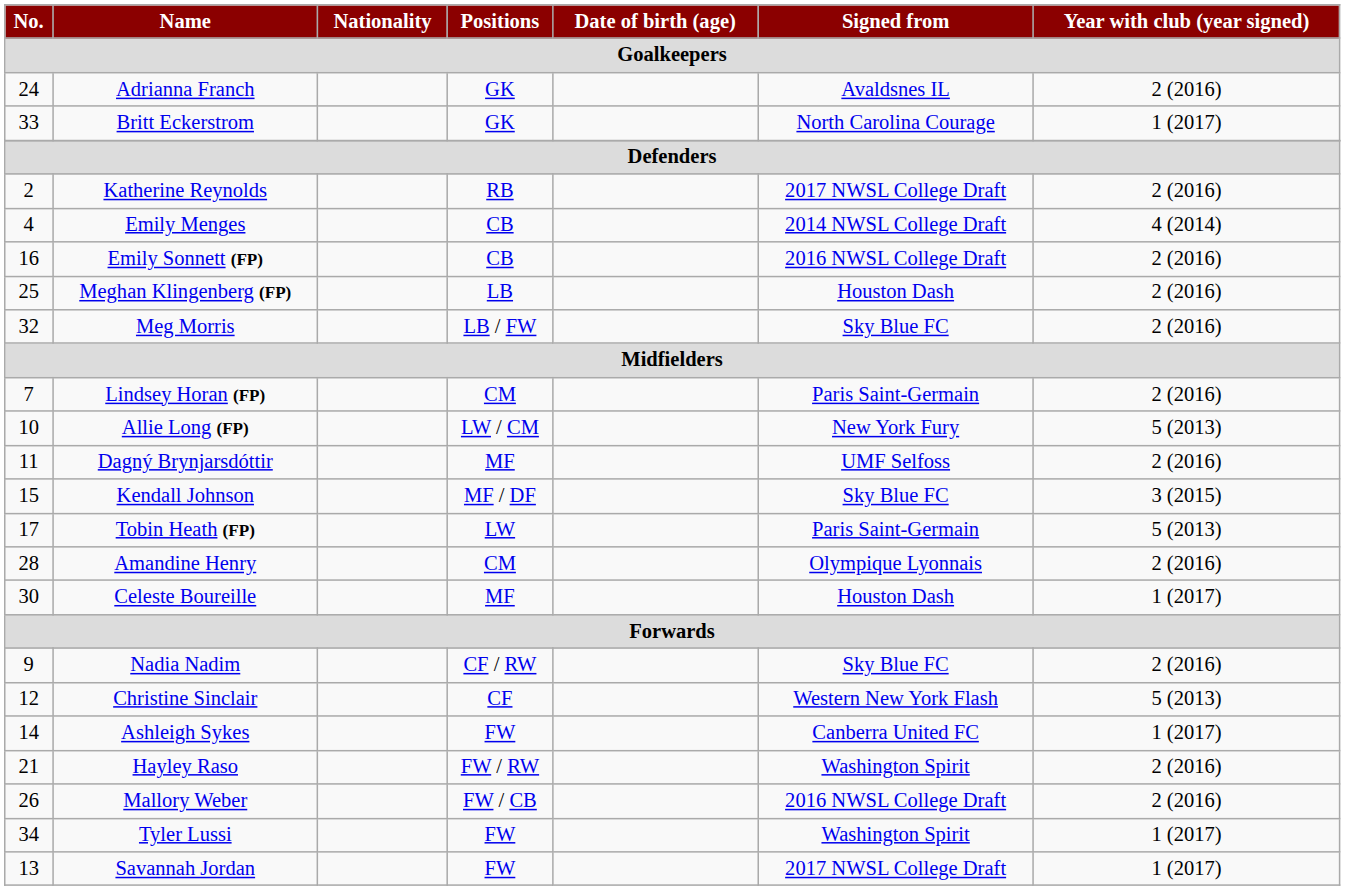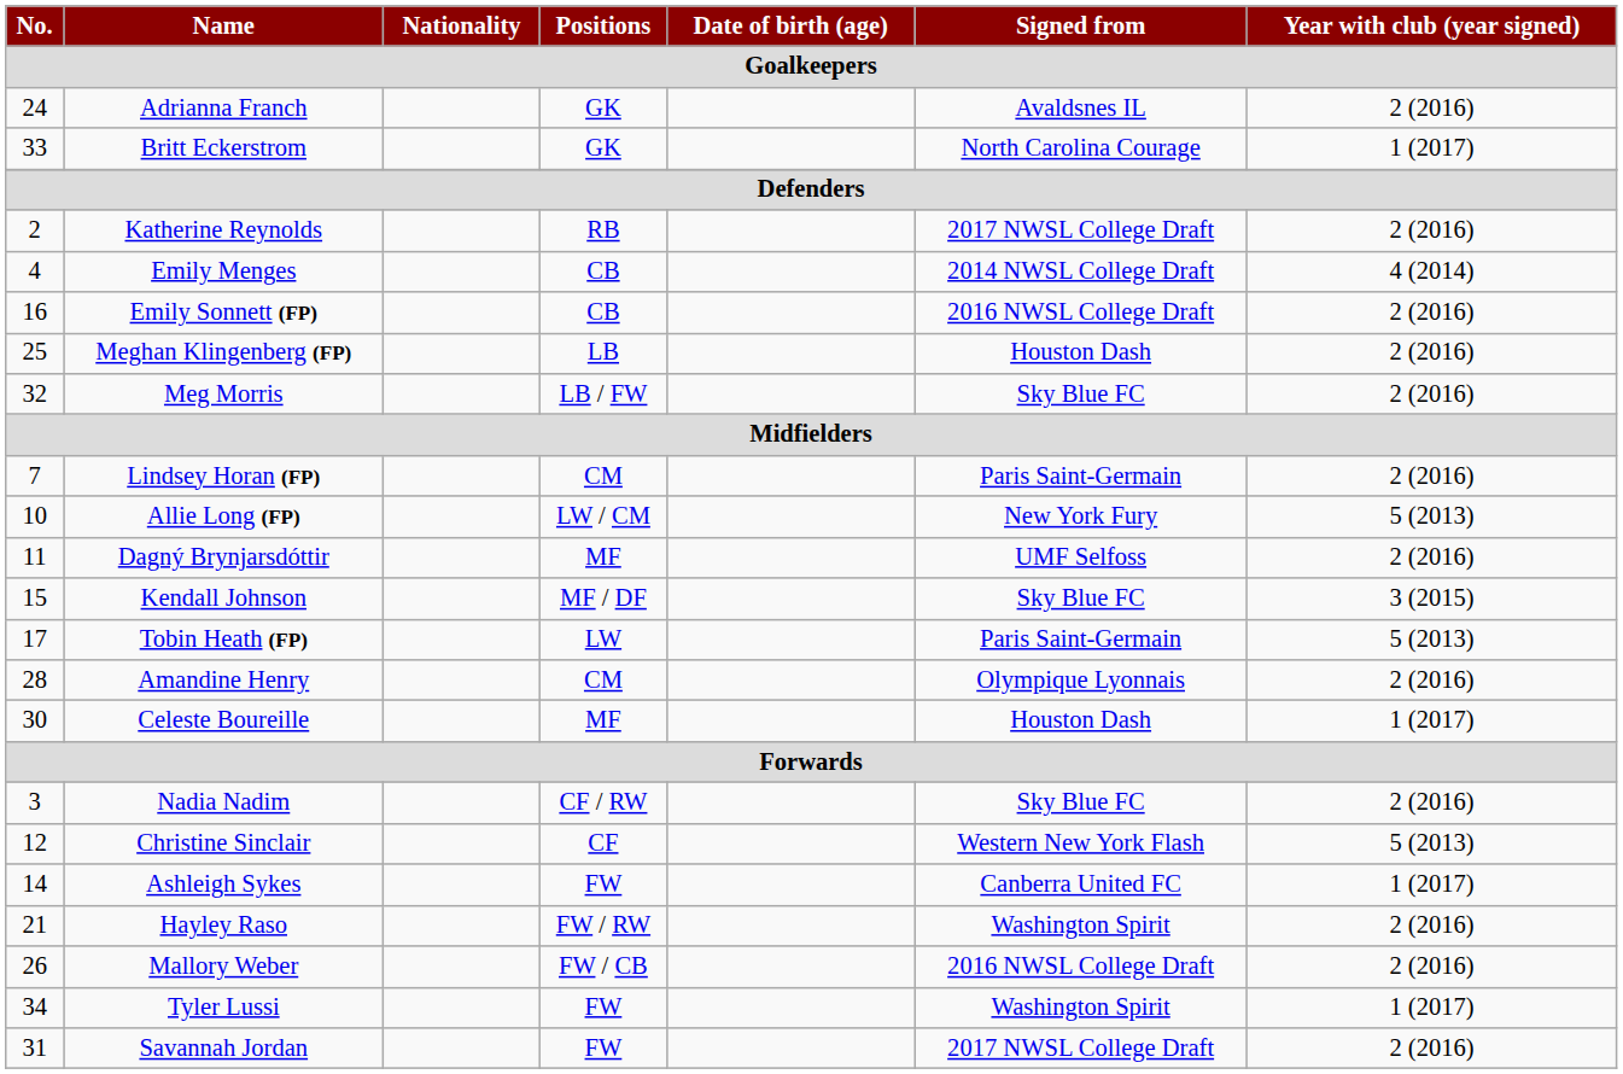 <table class="wikitable sortable" style="text-align:center; font-size:85%; width:70%;">
 <tr>
 <th style="background:#8B0000; color:white; text-align:center;">No.</th>
 <th style="background:#8B0000; color:white; text-align:center;">Name</th>
 <th style="background:#8B0000; color:white; text-align:center;">Nationality</th>
 <th style="background:#8B0000; color:white; text-align:center;">Positions</th>
 <th style="background:#8B0000; color:white; text-align:center;">Date of birth (age)</th>
 <th style="background:#8B0000; color:white; text-align:center;">Signed from</th>
 <th style="background:#8B0000; color:white; text-align:center;">Year with club (year signed)</th>
 </tr>
 <tr>
 <th colspan="7" style="background:#dcdcdc; text-align:center">Goalkeepers</th>
 </tr>
 <tr>
 <td>24</td>
 <td><a href='#'>Adrianna Franch</a></td>
 <td></td>
 <td><a href='#'>GK</a></td>
 <td></td>
 <td> <a href='#'>Avaldsnes IL</a></td>
 <td>2 (2016)</td>
 </tr>
 <tr>
 <td>33</td>
 <td><a href='#'>Britt Eckerstrom</a></td>
 <td></td>
 <td><a href='#'>GK</a></td>
 <td></td>
 <td> <a href='#'>North Carolina Courage</a></td>
 <td>1 (2017)</td>
 </tr>
 <tr>
 </tr>
 <tr>
 <th colspan="7" style="background:#dcdcdc; text-align:center">Defenders</th>
 </tr>
 <tr>
 <td>2</td>
 <td><a href='#'>Katherine Reynolds</a></td>
 <td></td>
 <td><a href='#'>RB</a></td>
 <td></td>
 <td><a href='#'>2017 NWSL College Draft</a></td>
 <td>2 (2016)</td>
 </tr>
 <tr>
 <td>4</td>
 <td><a href='#'>Emily Menges</a></td>
 <td></td>
 <td><a href='#'>CB</a></td>
 <td></td>
 <td><a href='#'>2014 NWSL College Draft</a></td>
 <td>4 (2014)</td>
 </tr>
 <tr>
 <td>16</td>
 <td><a href='#'>Emily Sonnett</a> <small><strong>(FP)</strong></small></td>
 <td></td>
 <td><a href='#'>CB</a></td>
 <td></td>
 <td><a href='#'>2016 NWSL College Draft</a></td>
 <td>2 (2016)</td>
 </tr>
 <tr>
 <td>25</td>
 <td><a href='#'>Meghan Klingenberg</a> <small><strong>(FP)</strong></small></td>
 <td></td>
 <td><a href='#'>LB</a></td>
 <td></td>
 <td> <a href='#'>Houston Dash</a></td>
 <td>2 (2016)</td>
 </tr>
 <tr>
 <td>32</td>
 <td><a href='#'>Meg Morris</a></td>
 <td></td>
 <td><a href='#'>LB</a> / <a href='#'>FW</a></td>
 <td></td>
 <td> <a href='#'>Sky Blue FC</a></td>
 <td>2 (2016)</td>
 </tr>
 <tr>
 <th colspan="7" style="background:#dcdcdc; text-align:center">Midfielders</th>
 </tr>
 <tr>
 <td>7</td>
 <td><a href='#'>Lindsey Horan</a> <small><strong>(FP)</strong></small></td>
 <td></td>
 <td><a href='#'>CM</a></td>
 <td></td>
 <td> <a href='#'>Paris Saint-Germain</a></td>
 <td>2 (2016)</td>
 </tr>
 <tr>
 <td>10</td>
 <td><a href='#'>Allie Long</a> <small><strong>(FP)</strong></small></td>
 <td></td>
 <td><a href='#'>LW</a> / <a href='#'>CM</a></td>
 <td></td>
 <td> <a href='#'>New York Fury</a></td>
 <td>5 (2013)</td>
 </tr>
 <tr>
 <td>11</td>
 <td><a href='#'>Dagný Brynjarsdóttir</a></td>
 <td></td>
 <td><a href='#'>MF</a></td>
 <td></td>
 <td> <a href='#'>UMF Selfoss</a></td>
 <td>2 (2016)</td>
 </tr>
 <tr>
 <td>15</td>
 <td><a href='#'>Kendall Johnson</a></td>
 <td></td>
 <td><a href='#'>MF</a> / <a href='#'>DF</a></td>
 <td></td>
 <td> <a href='#'>Sky Blue FC</a></td>
 <td>3 (2015)</td>
 </tr>
 <tr>
 <td>17</td>
 <td><a href='#'>Tobin Heath</a> <small><strong>(FP)</strong></small></td>
 <td></td>
 <td><a href='#'>LW</a></td>
 <td></td>
 <td> <a href='#'>Paris Saint-Germain</a></td>
 <td>5 (2013)</td>
 </tr>
 <tr>
 <td>28</td>
 <td><a href='#'>Amandine Henry</a></td>
 <td></td>
 <td><a href='#'>CM</a></td>
 <td></td>
 <td> <a href='#'>Olympique Lyonnais</a></td>
 <td>2 (2016)</td>
 </tr>
 <tr>
 <td>30</td>
 <td><a href='#'>Celeste Boureille</a></td>
 <td></td>
 <td><a href='#'>MF</a></td>
 <td></td>
 <td> <a href='#'>Houston Dash</a></td>
 <td>1 (2017)</td>
 </tr>
 <tr>
 <th colspan="7" style="background:#dcdcdc; text-align:center">Forwards</th>
 </tr>
 <tr>
-<td>9</td>
+<td>3</td>
 <td><a href='#'>Nadia Nadim</a></td>
 <td></td>
 <td><a href='#'>CF</a> / <a href='#'>RW</a></td>
 <td></td>
 <td> <a href='#'>Sky Blue FC</a></td>
 <td>2 (2016)</td>
 </tr>
 <tr>
 <td>12</td>
 <td><a href='#'>Christine Sinclair</a></td>
 <td></td>
 <td><a href='#'>CF</a></td>
 <td></td>
 <td> <a href='#'>Western New York Flash</a></td>
 <td>5 (2013)</td>
 </tr>
 <tr>
 <td>14</td>
 <td><a href='#'>Ashleigh Sykes</a></td>
 <td></td>
 <td><a href='#'>FW</a></td>
 <td></td>
 <td> <a href='#'>Canberra United FC</a></td>
 <td>1 (2017)</td>
 </tr>
 <tr>
 <td>21</td>
 <td><a href='#'>Hayley Raso</a></td>
 <td></td>
 <td><a href='#'>FW</a> / <a href='#'>RW</a></td>
 <td></td>
 <td> <a href='#'>Washington Spirit</a></td>
 <td>2 (2016)</td>
 </tr>
 <tr>
 <td>26</td>
 <td><a href='#'>Mallory Weber</a></td>
 <td></td>
 <td><a href='#'>FW</a> / <a href='#'>CB</a></td>
 <td></td>
 <td><a href='#'>2016 NWSL College Draft</a></td>
 <td>2 (2016)</td>
 </tr>
 <tr>
 <td>34</td>
 <td><a href='#'>Tyler Lussi</a></td>
 <td></td>
 <td><a href='#'>FW</a></td>
 <td></td>
 <td> <a href='#'>Washington Spirit</a></td>
 <td>1 (2017)</td>
 </tr>
 <tr>
-<td>13</td>
+<td>31</td>
 <td><a href='#'>Savannah Jordan</a></td>
 <td></td>
 <td><a href='#'>FW</a></td>
 <td></td>
 <td><a href='#'>2017 NWSL College Draft</a></td>
-<td>1 (2017)</td>
+<td>2 (2016)</td>
 </tr>
 </table>
